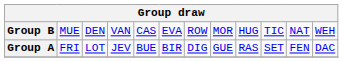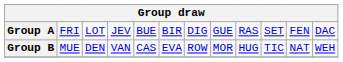 <table class="wikitable" style="text-align:center; font-size:85%">
 <tr>
 <th colspan="12">Group draw</th>
+</tr>
+<tr>
+<th>Group A</th>
+<td align="left"> <a href='#'>FRI</a></td>
+<td align="left"> <a href='#'>LOT</a></td>
+<td align="left"> <a href='#'>JEV</a></td>
+<td align="left"> <a href='#'>BUE</a></td>
+<td align="left"> <a href='#'>BIR</a></td>
+<td align="left"> <a href='#'>DIG</a></td>
+<td align="left"> <a href='#'>GUE</a></td>
+<td align="left"> <a href='#'>RAS</a></td>
+<td align="left"> <a href='#'>SET</a></td>
+<td align="left"> <a href='#'>FEN</a></td>
+<td align="left"> <a href='#'>DAC</a></td>
 </tr>
 <tr>
 <th>Group B</th>
 <td align="left"> <a href='#'>MUE</a></td>
 <td align="left"> <a href='#'>DEN</a></td>
 <td align="left"> <a href='#'>VAN</a></td>
 <td align="left"> <a href='#'>CAS</a></td>
 <td align="left"> <a href='#'>EVA</a></td>
 <td align="left"> <a href='#'>ROW</a></td>
 <td align="left"> <a href='#'>MOR</a></td>
 <td align="left"> <a href='#'>HUG</a></td>
 <td align="left"> <a href='#'>TIC</a></td>
 <td align="left"> <a href='#'>NAT</a></td>
 <td align="left"> <a href='#'>WEH</a></td>
 </tr>
 <tr>
-<th>Group A</th>
-<td align="left"> <a href='#'>FRI</a></td>
-<td align="left"> <a href='#'>LOT</a></td>
-<td align="left"> <a href='#'>JEV</a></td>
-<td align="left"> <a href='#'>BUE</a></td>
-<td align="left"> <a href='#'>BIR</a></td>
-<td align="left"> <a href='#'>DIG</a></td>
-<td align="left"> <a href='#'>GUE</a></td>
-<td align="left"> <a href='#'>RAS</a></td>
-<td align="left"> <a href='#'>SET</a></td>
-<td align="left"> <a href='#'>FEN</a></td>
-<td align="left"> <a href='#'>DAC</a></td>
-</tr>
-<tr>
 </tr>
 </table>
